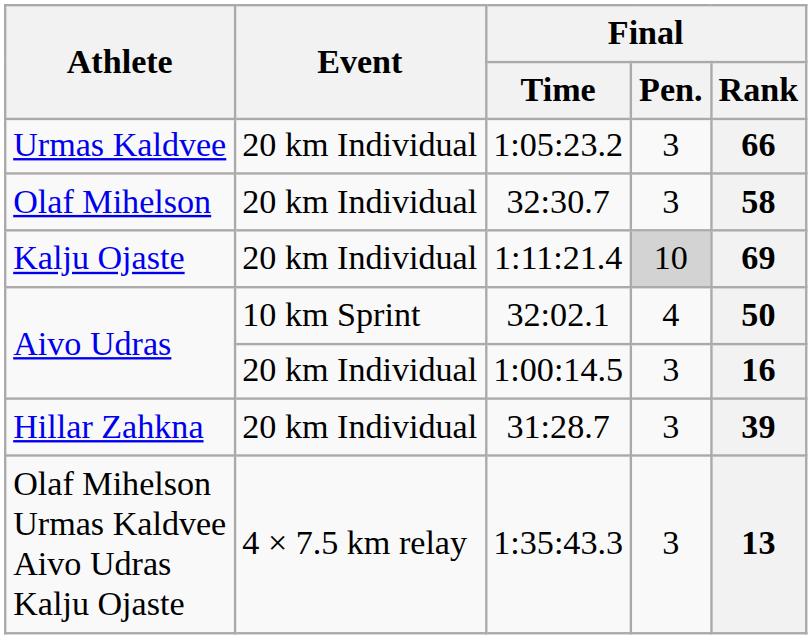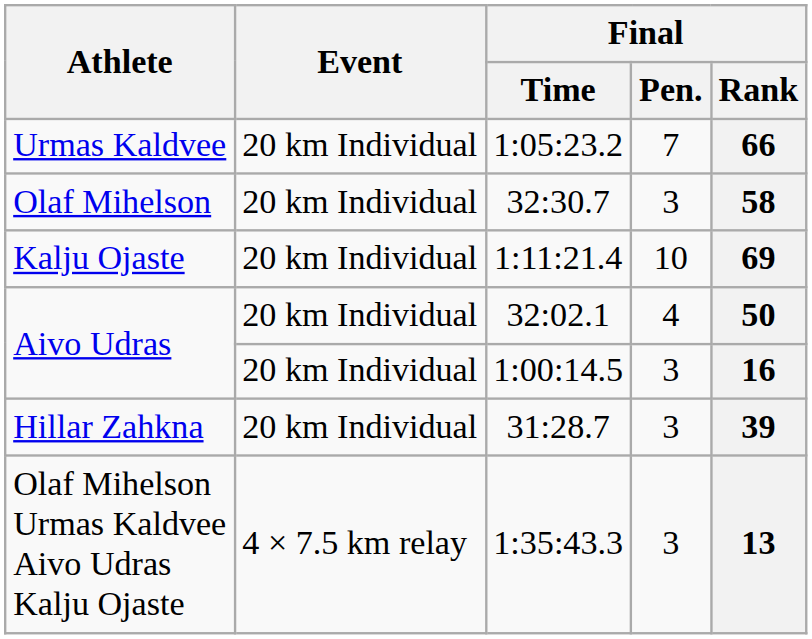 <table class="wikitable" style="font-size:90%">
 <tr>
 <th rowspan="2">Athlete</th>
 <th rowspan="2">Event</th>
 <th colspan="3">Final</th>
 </tr>
 <tr>
 <th>Time</th>
 <th>Pen.</th>
 <th>Rank</th>
 </tr>
 <tr>
 <td><a href='#'>Urmas Kaldvee</a></td>
 <td>20 km Individual</td>
 <td align="center">1:05:23.2</td>
-<td align="center">3</td>
+<td align="center">7</td>
 <th align="center">66</th>
 </tr>
 <tr>
 <td><a href='#'>Olaf Mihelson</a></td>
 <td>20 km Individual</td>
 <td align="center">32:30.7</td>
 <td align="center">3</td>
 <th align="center">58</th>
 </tr>
 <tr>
 <td><a href='#'>Kalju Ojaste</a></td>
 <td>20 km Individual</td>
 <td align="center">1:11:21.4</td>
-<td align="center" style="background: lightgrey;">10</td>
+<td align="center">10</td>
 <th align="center">69</th>
 </tr>
 <tr>
 <td rowspan=2><a href='#'>Aivo Udras</a></td>
-<td>10 km Sprint</td>
+<td>20 km Individual</td>
 <td align="center">32:02.1</td>
 <td align="center">4</td>
 <th align="center">50</th>
 </tr>
 <tr>
 <td>20 km Individual</td>
 <td align="center">1:00:14.5</td>
 <td align="center">3</td>
 <th align="center">16</th>
 </tr>
 <tr>
 <td><a href='#'>Hillar Zahkna</a></td>
 <td>20 km Individual</td>
 <td align="center">31:28.7</td>
 <td align="center">3</td>
 <th align="center">39</th>
 </tr>
 <tr>
 <td>Olaf Mihelson<br>Urmas Kaldvee<br>Aivo Udras<br>Kalju Ojaste</td>
 <td>4 × 7.5 km relay</td>
 <td align="center">1:35:43.3</td>
 <td align="center">3</td>
 <th align="center">13</th>
 </tr>
 </table>
